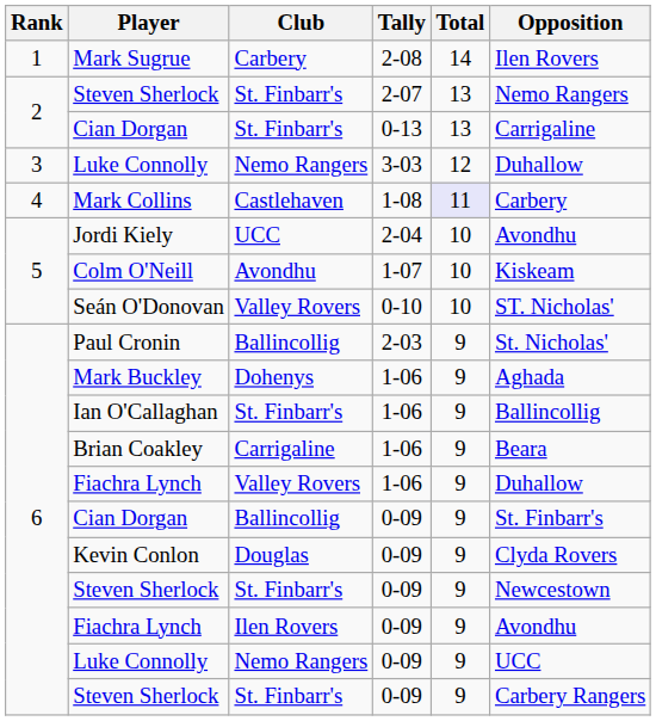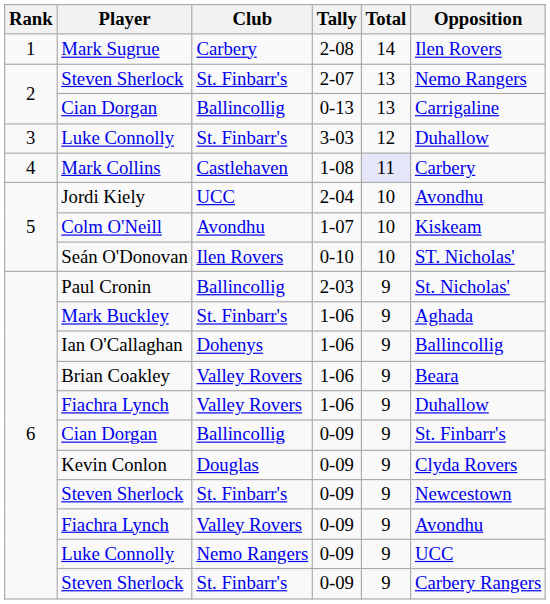 <table class="wikitable">
 <tr>
 <th>Rank</th>
 <th>Player</th>
 <th>Club</th>
 <th>Tally</th>
 <th>Total</th>
 <th>Opposition</th>
 </tr>
 <tr>
 <td rowspan="1" style="text-align:center;">1</td>
 <td><a href='#'>Mark Sugrue</a></td>
 <td><a href='#'>Carbery</a></td>
 <td align=center>2-08</td>
 <td align=center>14</td>
 <td><a href='#'>Ilen Rovers</a></td>
 </tr>
 <tr>
 <td rowspan="2" style="text-align:center;">2</td>
 <td><a href='#'>Steven Sherlock</a></td>
 <td><a href='#'>St. Finbarr's</a></td>
 <td align=center>2-07</td>
 <td align=center>13</td>
 <td><a href='#'>Nemo Rangers</a></td>
 </tr>
 <tr>
 <td><a href='#'>Cian Dorgan</a></td>
-<td><a href='#'>St. Finbarr's</a></td>
+<td><a href='#'>Ballincollig</a></td>
 <td align=center>0-13</td>
 <td align=center>13</td>
 <td><a href='#'>Carrigaline</a></td>
 </tr>
 <tr>
 <td rowspan="1" style="text-align:center;">3</td>
 <td><a href='#'>Luke Connolly</a></td>
-<td><a href='#'>Nemo Rangers</a></td>
+<td><a href='#'>St. Finbarr's</a></td>
 <td align=center>3-03</td>
 <td align=center>12</td>
 <td><a href='#'>Duhallow</a></td>
 </tr>
 <tr>
 <td rowspan="1" style="text-align:center;">4</td>
 <td><a href='#'>Mark Collins</a></td>
 <td><a href='#'>Castlehaven</a></td>
 <td align=center>1-08</td>
 <td align=center style="background: lavender;">11</td>
 <td><a href='#'>Carbery</a></td>
 </tr>
 <tr>
 <td rowspan="3" style="text-align:center;">5</td>
 <td>Jordi Kiely</td>
 <td><a href='#'>UCC</a></td>
 <td align=center>2-04</td>
 <td align=center>10</td>
 <td><a href='#'>Avondhu</a></td>
 </tr>
 <tr>
 <td><a href='#'>Colm O'Neill</a></td>
 <td><a href='#'>Avondhu</a></td>
 <td align=center>1-07</td>
 <td align=center>10</td>
 <td><a href='#'>Kiskeam</a></td>
 </tr>
 <tr>
 <td>Seán O'Donovan</td>
-<td><a href='#'>Valley Rovers</a></td>
+<td><a href='#'>Ilen Rovers</a></td>
 <td align=center>0-10</td>
 <td align=center>10</td>
 <td><a href='#'>ST. Nicholas'</a></td>
 </tr>
 <tr>
 <td rowspan="11" style="text-align:center;">6</td>
 <td>Paul Cronin</td>
 <td><a href='#'>Ballincollig</a></td>
 <td align=center>2-03</td>
 <td align=center>9</td>
 <td><a href='#'>St. Nicholas'</a></td>
 </tr>
 <tr>
 <td><a href='#'>Mark Buckley</a></td>
-<td><a href='#'>Dohenys</a></td>
+<td><a href='#'>St. Finbarr's</a></td>
 <td align=center>1-06</td>
 <td align=center>9</td>
 <td><a href='#'>Aghada</a></td>
 </tr>
 <tr>
 <td>Ian O'Callaghan</td>
-<td><a href='#'>St. Finbarr's</a></td>
+<td><a href='#'>Dohenys</a></td>
 <td align=center>1-06</td>
 <td align=center>9</td>
 <td><a href='#'>Ballincollig</a></td>
 </tr>
 <tr>
 <td>Brian Coakley</td>
-<td><a href='#'>Carrigaline</a></td>
+<td><a href='#'>Valley Rovers</a></td>
 <td align=center>1-06</td>
 <td align=center>9</td>
 <td><a href='#'>Beara</a></td>
 </tr>
 <tr>
 <td><a href='#'>Fiachra Lynch</a></td>
 <td><a href='#'>Valley Rovers</a></td>
 <td align=center>1-06</td>
 <td align=center>9</td>
 <td><a href='#'>Duhallow</a></td>
 </tr>
 <tr>
 <td><a href='#'>Cian Dorgan</a></td>
 <td><a href='#'>Ballincollig</a></td>
 <td align=center>0-09</td>
 <td align=center>9</td>
 <td><a href='#'>St. Finbarr's</a></td>
 </tr>
 <tr>
 <td>Kevin Conlon</td>
 <td><a href='#'>Douglas</a></td>
 <td align=center>0-09</td>
 <td align=center>9</td>
 <td><a href='#'>Clyda Rovers</a></td>
 </tr>
 <tr>
 <td><a href='#'>Steven Sherlock</a></td>
 <td><a href='#'>St. Finbarr's</a></td>
 <td align=center>0-09</td>
 <td align=center>9</td>
 <td><a href='#'>Newcestown</a></td>
 </tr>
 <tr>
 <td><a href='#'>Fiachra Lynch</a></td>
-<td><a href='#'>Ilen Rovers</a></td>
+<td><a href='#'>Valley Rovers</a></td>
 <td align=center>0-09</td>
 <td align=center>9</td>
 <td><a href='#'>Avondhu</a></td>
 </tr>
 <tr>
 <td><a href='#'>Luke Connolly</a></td>
 <td><a href='#'>Nemo Rangers</a></td>
 <td align=center>0-09</td>
 <td align=center>9</td>
 <td><a href='#'>UCC</a></td>
 </tr>
 <tr>
 <td><a href='#'>Steven Sherlock</a></td>
 <td><a href='#'>St. Finbarr's</a></td>
 <td align=center>0-09</td>
 <td align=center>9</td>
 <td><a href='#'>Carbery Rangers</a></td>
 </tr>
 </table>
